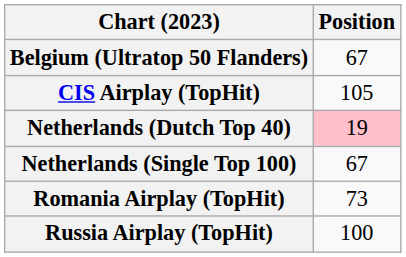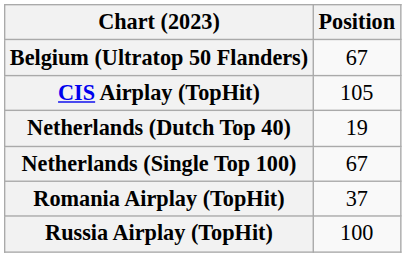 <table class="wikitable sortable plainrowheaders" style="text-align:center">
 <tr>
 <th scope="col">Chart (2023)</th>
 <th scope="col">Position</th>
 </tr>
 <tr>
 <th scope="row">Belgium (Ultratop 50 Flanders)</th>
 <td>67</td>
 </tr>
 <tr>
 <th scope="row"><a href='#'>CIS</a> Airplay (TopHit)</th>
 <td>105</td>
 </tr>
 <tr>
 <th scope="row">Netherlands (Dutch Top 40)</th>
-<td style="background: pink;">19</td>
+<td>19</td>
 </tr>
 <tr>
 <th scope="row">Netherlands (Single Top 100)</th>
 <td>67</td>
 </tr>
 <tr>
 <th scope="row">Romania Airplay (TopHit)</th>
-<td>73</td>
+<td>37</td>
 </tr>
 <tr>
 <th scope="row">Russia Airplay (TopHit)</th>
 <td>100</td>
 </tr>
 </table>
